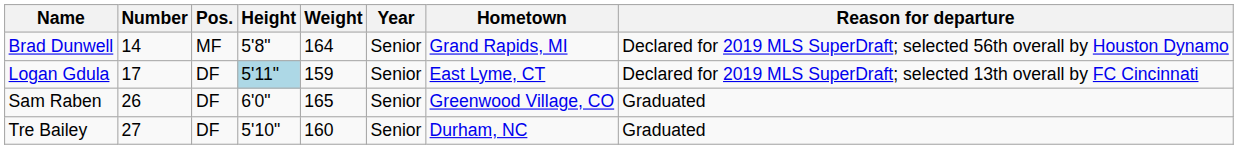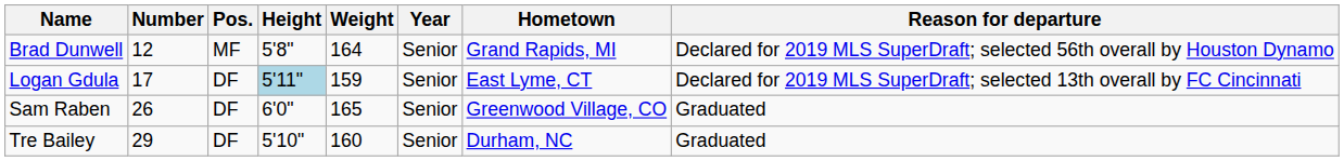 <table class="wikitable sortable" border="1">
 <tr>
 <th>Name</th>
 <th>Number</th>
 <th>Pos.</th>
 <th>Height</th>
 <th>Weight</th>
 <th>Year</th>
 <th>Hometown</th>
 <th class="unsortable">Reason for departure</th>
 </tr>
 <tr>
 <td><a href='#'>Brad Dunwell</a></td>
-<td>14</td>
+<td>12</td>
 <td>MF</td>
 <td>5'8"</td>
 <td>164</td>
 <td>Senior</td>
 <td><a href='#'>Grand Rapids, MI</a></td>
 <td>Declared for <a href='#'>2019 MLS SuperDraft</a>; selected 56th overall by <a href='#'>Houston Dynamo</a></td>
 </tr>
 <tr>
 <td><a href='#'>Logan Gdula</a></td>
 <td>17</td>
 <td>DF</td>
 <td style="background: lightblue;">5'11"</td>
 <td>159</td>
 <td>Senior</td>
 <td><a href='#'>East Lyme, CT</a></td>
 <td>Declared for <a href='#'>2019 MLS SuperDraft</a>; selected 13th overall by <a href='#'>FC Cincinnati</a></td>
 </tr>
 <tr>
 <td>Sam Raben</td>
 <td>26</td>
 <td>DF</td>
 <td>6'0"</td>
 <td>165</td>
 <td>Senior</td>
 <td><a href='#'>Greenwood Village, CO</a></td>
 <td>Graduated</td>
 </tr>
 <tr>
 <td>Tre Bailey</td>
-<td>27</td>
+<td>29</td>
 <td>DF</td>
 <td>5'10"</td>
 <td>160</td>
 <td>Senior</td>
 <td><a href='#'>Durham, NC</a></td>
 <td>Graduated</td>
 </tr>
 </table>
